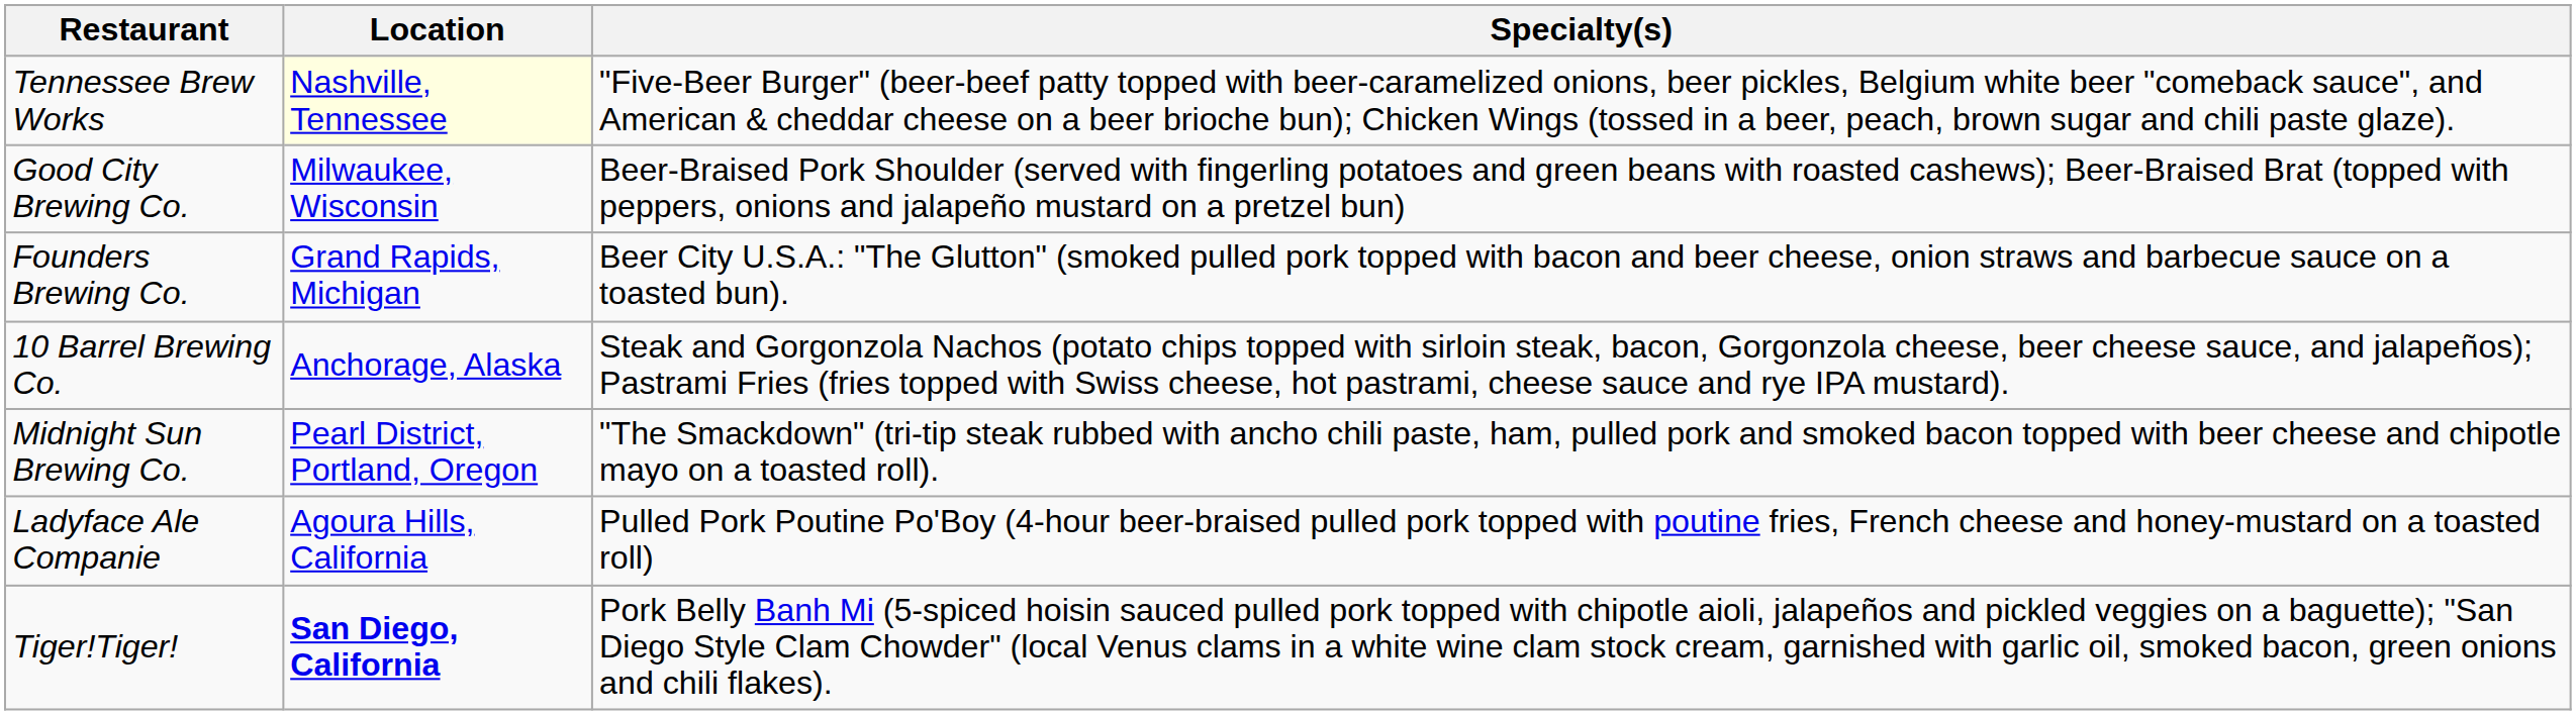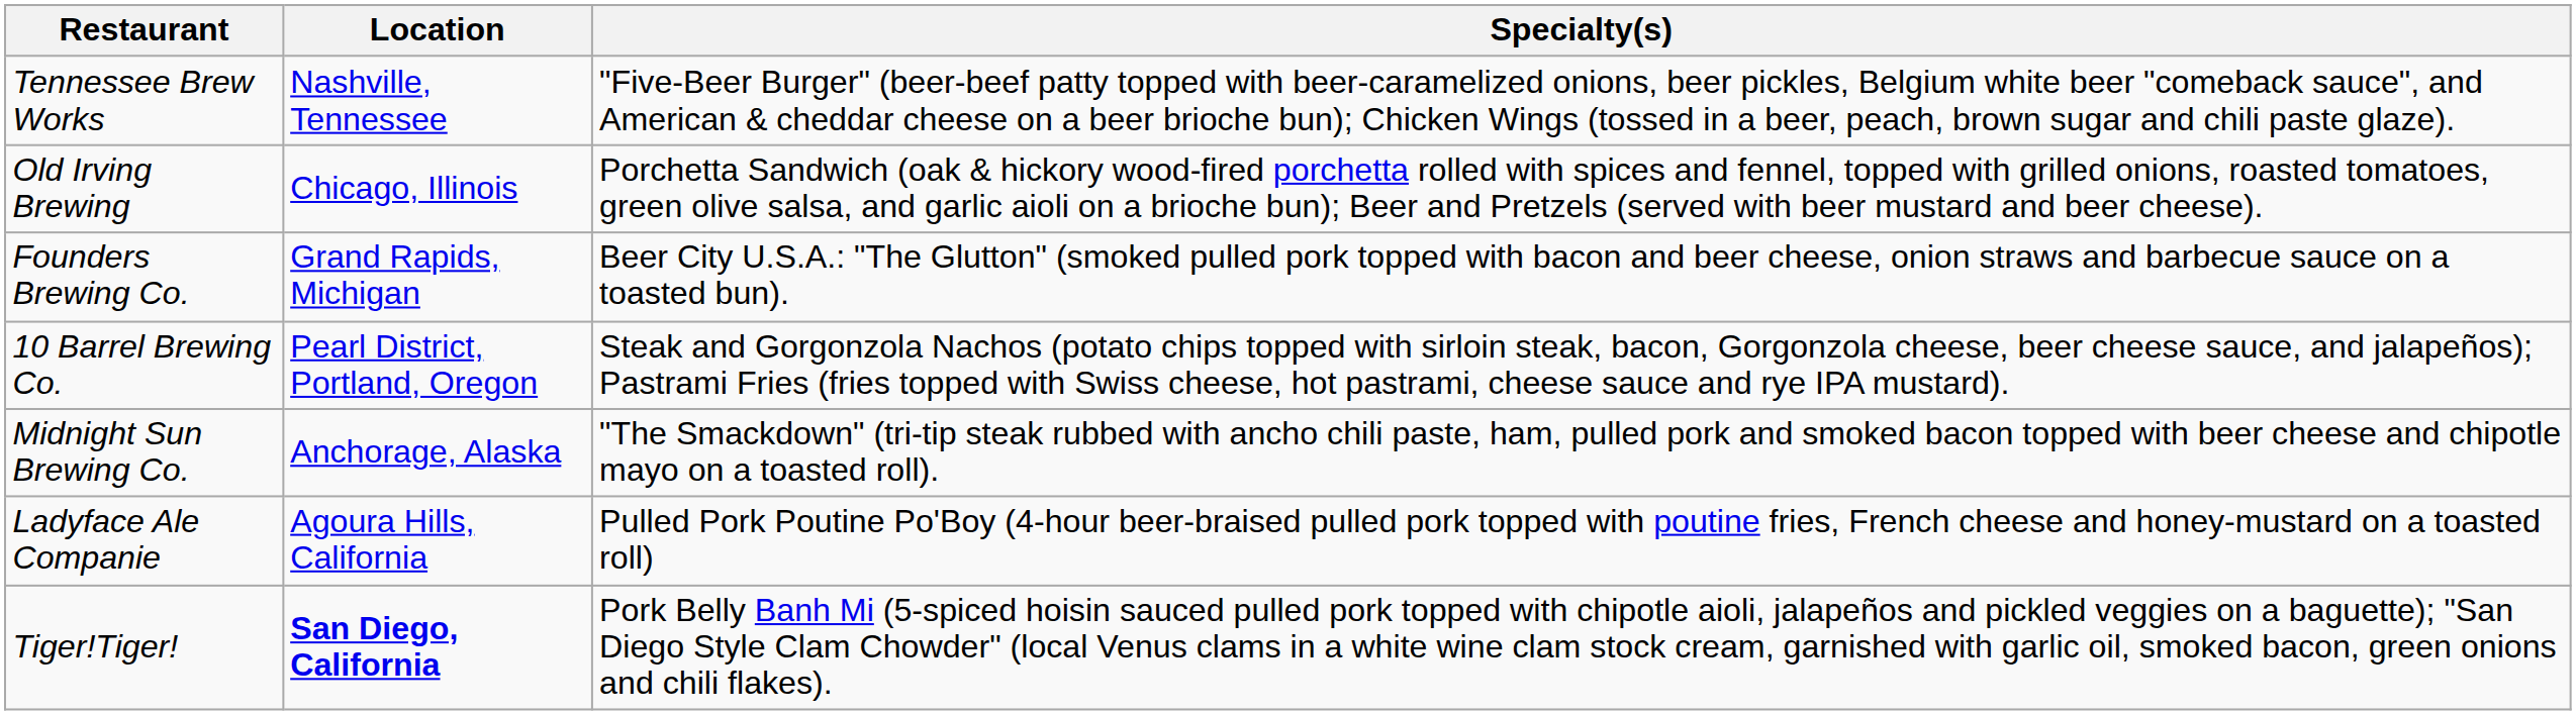 <table class="wikitable" style="width:100%;">
 <tr>
 <th>Restaurant</th>
 <th>Location</th>
 <th>Specialty(s)</th>
 </tr>
 <tr>
 <td><em>Tennessee Brew Works</em></td>
-<td style="background: lightyellow;"><a href='#'>Nashville, Tennessee</a></td>
+<td><a href='#'>Nashville, Tennessee</a></td>
 <td>"Five-Beer Burger" (beer-beef patty topped with beer-caramelized onions, beer pickles, Belgium white beer "comeback sauce", and American & cheddar cheese on a beer brioche bun); Chicken Wings (tossed in a beer, peach, brown sugar and chili paste glaze).</td>
 </tr>
 <tr>
-<td><em>Good City Brewing Co.</em></td>
-<td><a href='#'>Milwaukee, Wisconsin</a></td>
-<td>Beer-Braised Pork Shoulder (served with fingerling potatoes and green beans with roasted cashews); Beer-Braised Brat (topped with peppers, onions and jalapeño mustard on a pretzel bun)</td>
+<td><em>Old Irving Brewing</em></td>
+<td><a href='#'>Chicago, Illinois</a></td>
+<td>Porchetta Sandwich (oak & hickory wood-fired <a href='#'>porchetta</a> rolled with spices and fennel, topped with grilled onions, roasted tomatoes, green olive salsa, and garlic aioli on a brioche bun); Beer and Pretzels (served with beer mustard and beer cheese).</td>
 </tr>
 <tr>
 <td><em>Founders Brewing Co.</em></td>
 <td><a href='#'>Grand Rapids, Michigan</a></td>
 <td>Beer City U.S.A.: "The Glutton" (smoked pulled pork topped with bacon and beer cheese, onion straws and barbecue sauce on a toasted bun).</td>
 </tr>
 <tr>
 <td><em>10 Barrel Brewing Co.</em></td>
-<td><a href='#'>Anchorage, Alaska</a></td>
+<td><a href='#'>Pearl District, Portland, Oregon</a></td>
 <td>Steak and Gorgonzola Nachos (potato chips topped with sirloin steak, bacon, Gorgonzola cheese, beer cheese sauce, and jalapeños); Pastrami Fries (fries topped with Swiss cheese, hot pastrami, cheese sauce and rye IPA mustard).</td>
 </tr>
 <tr>
 <td><em>Midnight Sun Brewing Co.</em></td>
-<td><a href='#'>Pearl District, Portland, Oregon</a></td>
+<td><a href='#'>Anchorage, Alaska</a></td>
 <td>"The Smackdown" (tri-tip steak rubbed with ancho chili paste, ham, pulled pork and smoked bacon topped with beer cheese and chipotle mayo on a toasted roll).</td>
 </tr>
 <tr>
 <td><em>Ladyface Ale Companie </em></td>
 <td><a href='#'>Agoura Hills, California</a></td>
 <td>Pulled Pork Poutine Po'Boy (4-hour beer-braised pulled pork topped with <a href='#'>poutine</a> fries, French cheese and honey-mustard on a toasted roll)</td>
 </tr>
 <tr>
 <td><em>Tiger!Tiger!</em></td>
 <td><strong><a href='#'>San Diego, California</a></strong></td>
 <td>Pork Belly <a href='#'>Banh Mi</a> (5-spiced hoisin sauced pulled pork topped with chipotle aioli, jalapeños and pickled veggies on a baguette); "San Diego Style Clam Chowder" (local Venus clams in a white wine clam stock cream, garnished with garlic oil, smoked bacon, green onions and chili flakes).</td>
 </tr>
 </table>
